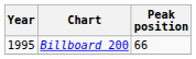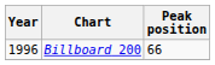 <table class="wikitable">
 <tr>
 <th align="left">Year</th>
 <th align="left">Chart</th>
 <th align="left">Peak<br>position</th>
 </tr>
 <tr>
-<td align="left">1995</td>
+<td align="left">1996</td>
 <td align="left"><a href='#'><em>Billboard</em> 200</a></td>
 <td align="left">66</td>
 </tr>
 <tr>
 </tr>
 </table>
